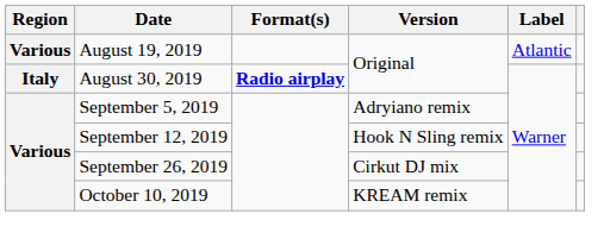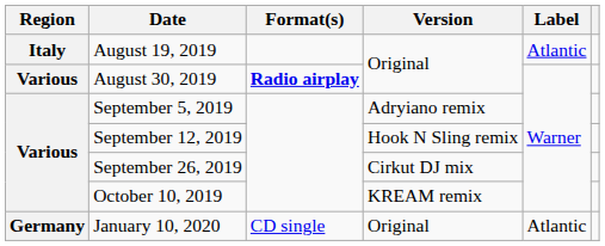 <table class="wikitable plainrowheaders">
 <tr>
 <th scope="col">Region</th>
 <th scope="col">Date</th>
 <th scope="col">Format(s)</th>
 <th scope="col">Version</th>
 <th scope="col">Label</th>
 <th scope="col"></th>
 </tr>
 <tr>
-<th scope="row">Various</th>
+<th scope="row">Italy</th>
 <td>August 19, 2019</td>
 <td></td>
 <td rowspan="2">Original</td>
 <td><a href='#'>Atlantic</a></td>
 <td style="text-align:center"></td>
 </tr>
 <tr>
-<th scope="row">Italy</th>
+<th scope="row">Various</th>
 <td>August 30, 2019</td>
 <td><strong><a href='#'>Radio airplay</a></strong></td>
 <td rowspan="5"><a href='#'>Warner</a></td>
 <td style="text-align:center"></td>
 </tr>
 <tr>
 <th scope="row" rowspan="4">Various</th>
 <td>September 5, 2019</td>
 <td rowspan="4"></td>
 <td>Adryiano remix</td>
 <td style="text-align:center"></td>
 </tr>
 <tr>
 <td>September 12, 2019</td>
 <td>Hook N Sling remix</td>
 <td style="text-align:center"></td>
 </tr>
 <tr>
 <td>September 26, 2019</td>
 <td>Cirkut DJ mix</td>
 <td style="text-align:center"></td>
 </tr>
 <tr>
 <td>October 10, 2019</td>
 <td>KREAM remix</td>
 <td style="text-align:center"></td>
 </tr>
+<tr>
+<th scope="row">Germany</th>
+<td>January 10, 2020</td>
+<td><a href='#'>CD single</a></td>
+<td>Original</td>
+<td>Atlantic</td>
+<td style="text-align:center"></td>
+</tr>
 </table>
